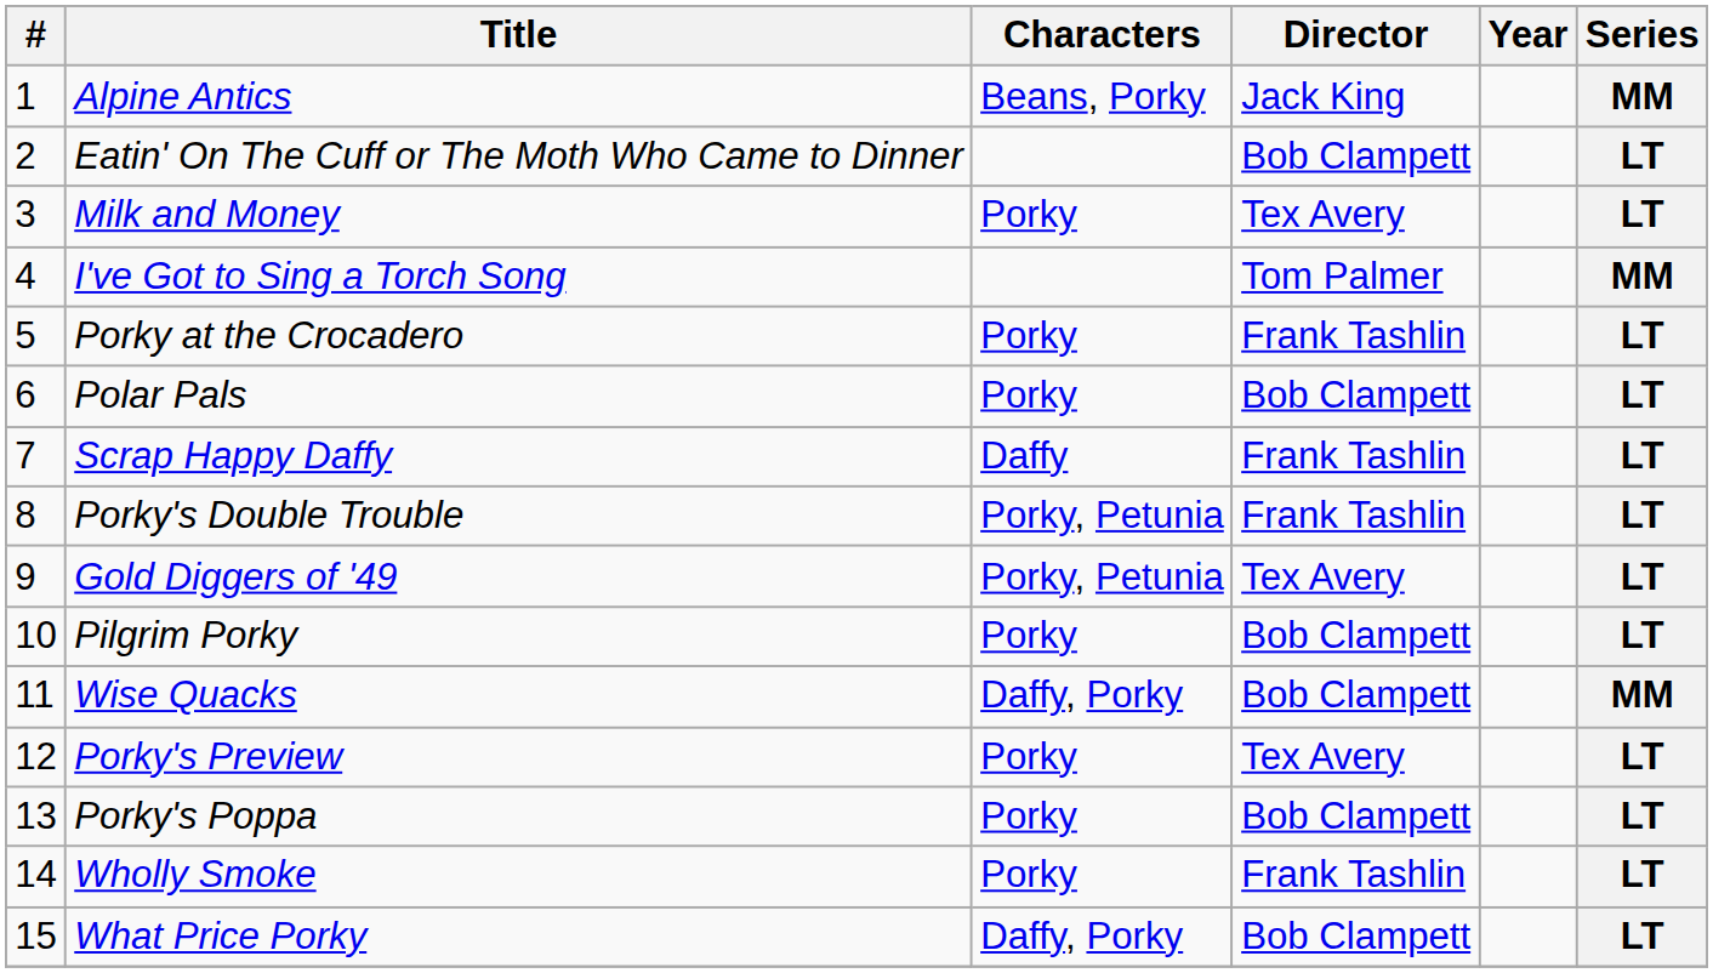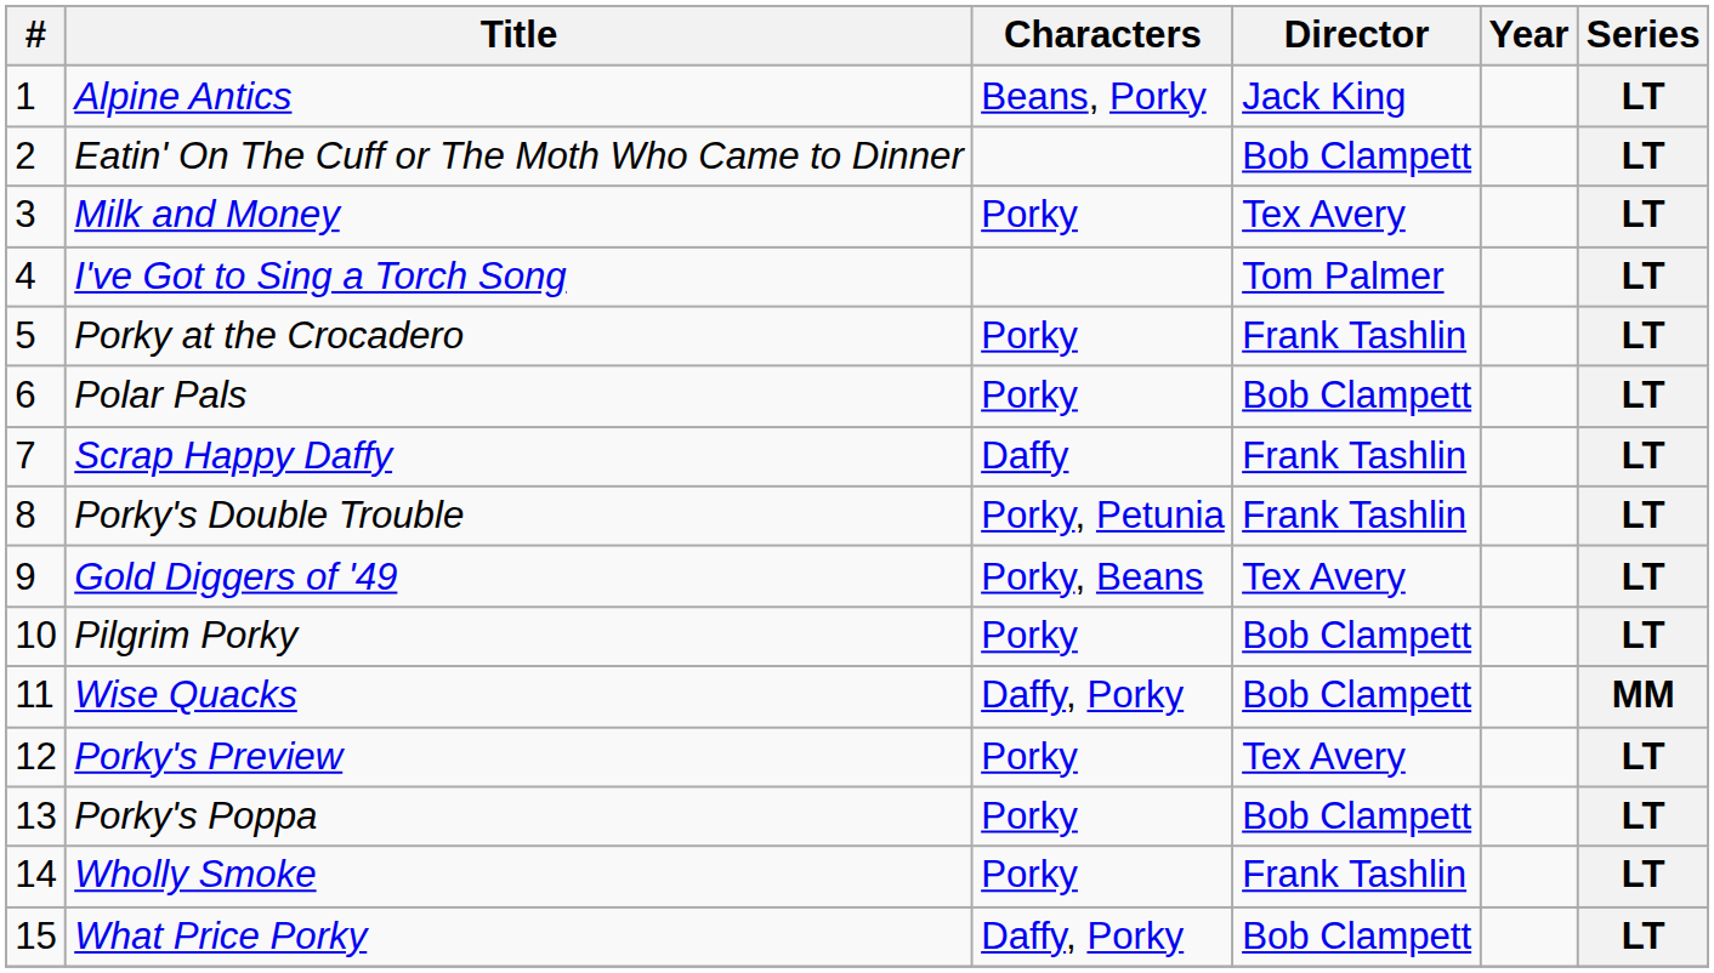 <table class="wikitable sortable">
 <tr>
 <th>#</th>
 <th>Title</th>
 <th>Characters</th>
 <th>Director</th>
 <th>Year</th>
 <th>Series</th>
 </tr>
 <tr>
 <td>1</td>
 <td><em><a href='#'>Alpine Antics</a></em></td>
 <td><a href='#'>Beans</a>, <a href='#'>Porky</a></td>
 <td><a href='#'>Jack King</a></td>
 <td></td>
-<th>MM</th>
+<th>LT</th>
 </tr>
 <tr>
 <td>2</td>
 <td><em>Eatin' On The Cuff or The Moth Who Came to Dinner</em></td>
 <td></td>
 <td><a href='#'>Bob Clampett</a></td>
 <td></td>
 <th>LT</th>
 </tr>
 <tr>
 <td>3</td>
 <td><em><a href='#'>Milk and Money</a></em></td>
 <td><a href='#'>Porky</a></td>
 <td><a href='#'>Tex Avery</a></td>
 <td></td>
 <th>LT</th>
 </tr>
 <tr>
 <td>4</td>
 <td><em><a href='#'>I've Got to Sing a Torch Song</a></em></td>
 <td></td>
 <td><a href='#'>Tom Palmer</a></td>
 <td></td>
-<th>MM</th>
+<th>LT</th>
 </tr>
 <tr>
 <td>5</td>
 <td><em>Porky at the Crocadero</em></td>
 <td><a href='#'>Porky</a></td>
 <td><a href='#'>Frank Tashlin</a></td>
 <td></td>
 <th>LT</th>
 </tr>
 <tr>
 <td>6</td>
 <td><em>Polar Pals</em></td>
 <td><a href='#'>Porky</a></td>
 <td><a href='#'>Bob Clampett</a></td>
 <td></td>
 <th>LT</th>
 </tr>
 <tr>
 <td>7</td>
 <td><em><a href='#'>Scrap Happy Daffy</a></em></td>
 <td><a href='#'>Daffy</a></td>
 <td><a href='#'>Frank Tashlin</a></td>
 <td></td>
 <th>LT</th>
 </tr>
 <tr>
 <td>8</td>
 <td><em>Porky's Double Trouble</em></td>
 <td><a href='#'>Porky</a>, <a href='#'>Petunia</a></td>
 <td><a href='#'>Frank Tashlin</a></td>
 <td></td>
 <th>LT</th>
 </tr>
 <tr>
 <td>9</td>
 <td><em><a href='#'>Gold Diggers of '49</a></em></td>
-<td><a href='#'>Porky</a>, <a href='#'>Petunia</a></td>
+<td><a href='#'>Porky</a>, <a href='#'>Beans</a></td>
 <td><a href='#'>Tex Avery</a></td>
 <td></td>
 <th>LT</th>
 </tr>
 <tr>
 <td>10</td>
 <td><em>Pilgrim Porky</em></td>
 <td><a href='#'>Porky</a></td>
 <td><a href='#'>Bob Clampett</a></td>
 <td></td>
 <th>LT</th>
 </tr>
 <tr>
 <td>11</td>
 <td><em><a href='#'>Wise Quacks</a></em></td>
 <td><a href='#'>Daffy</a>, <a href='#'>Porky</a></td>
 <td><a href='#'>Bob Clampett</a></td>
 <td></td>
 <th>MM</th>
 </tr>
 <tr>
 <td>12</td>
 <td><em><a href='#'>Porky's Preview</a></em></td>
 <td><a href='#'>Porky</a></td>
 <td><a href='#'>Tex Avery</a></td>
 <td></td>
 <th>LT</th>
 </tr>
 <tr>
 <td>13</td>
 <td><em>Porky's Poppa</em></td>
 <td><a href='#'>Porky</a></td>
 <td><a href='#'>Bob Clampett</a></td>
 <td></td>
 <th>LT</th>
 </tr>
 <tr>
 <td>14</td>
 <td><em><a href='#'>Wholly Smoke</a></em></td>
 <td><a href='#'>Porky</a></td>
 <td><a href='#'>Frank Tashlin</a></td>
 <td></td>
 <th>LT</th>
 </tr>
 <tr>
 <td>15</td>
 <td><em><a href='#'>What Price Porky</a></em></td>
 <td><a href='#'>Daffy</a>, <a href='#'>Porky</a></td>
 <td><a href='#'>Bob Clampett</a></td>
 <td></td>
 <th>LT</th>
 </tr>
 <tr>
 </tr>
 </table>
